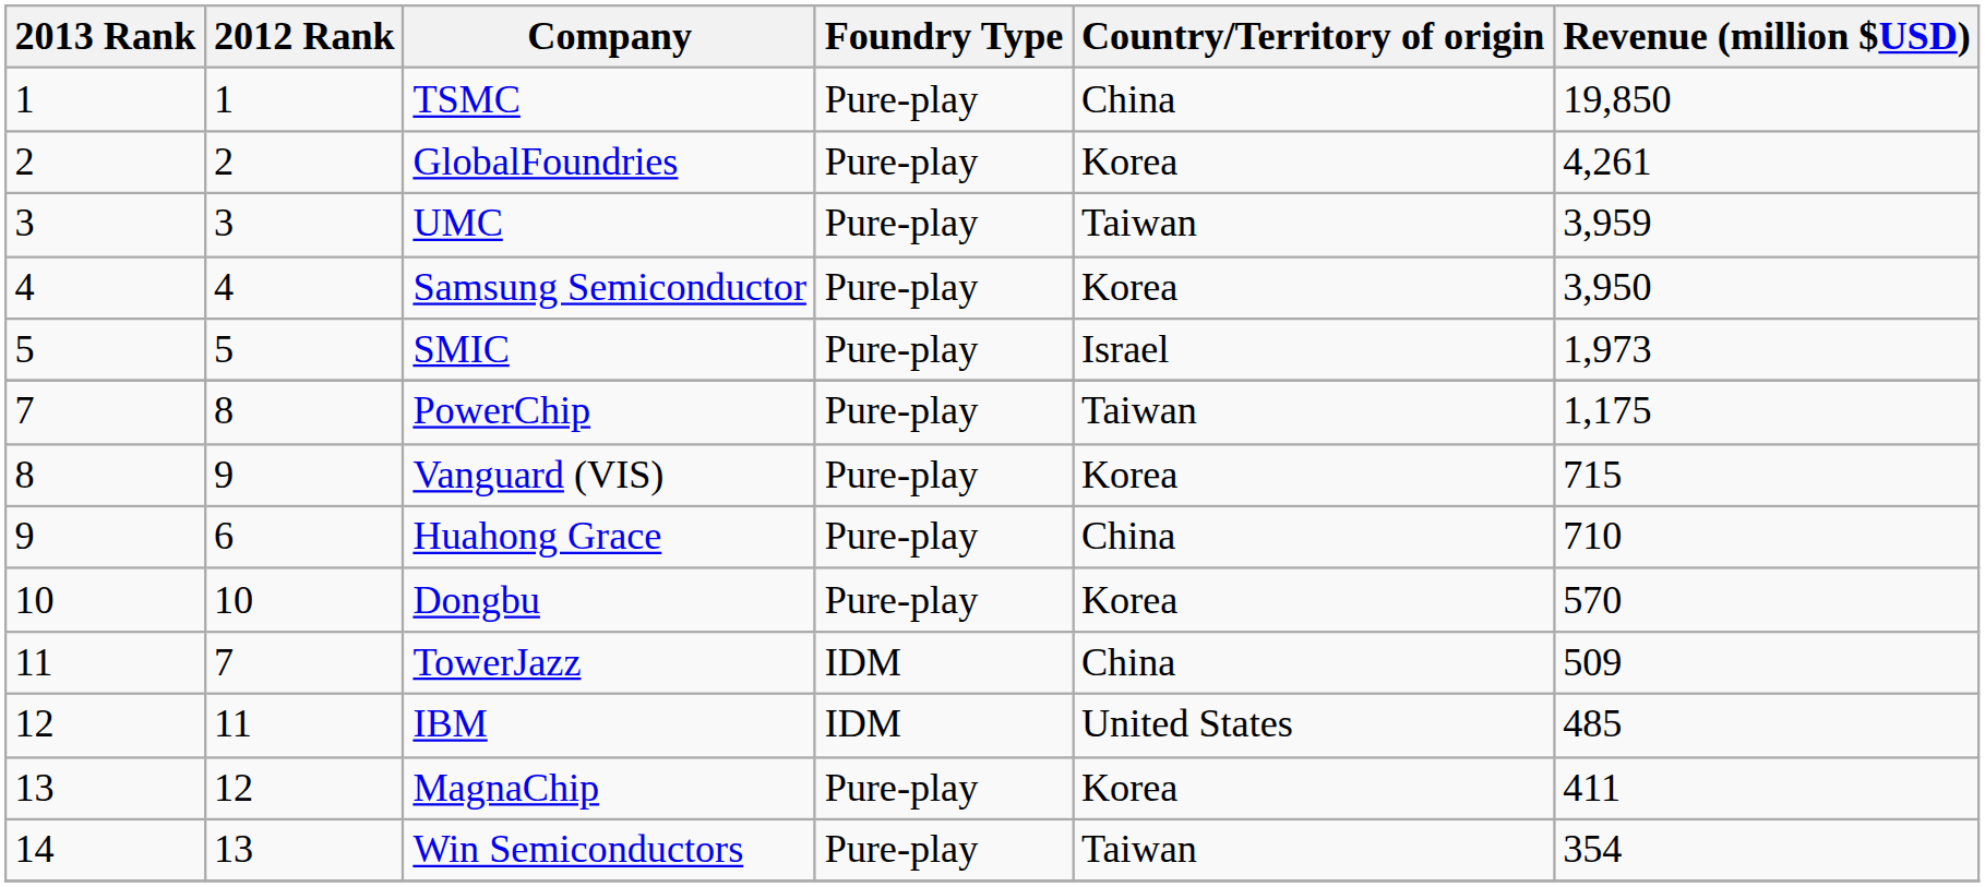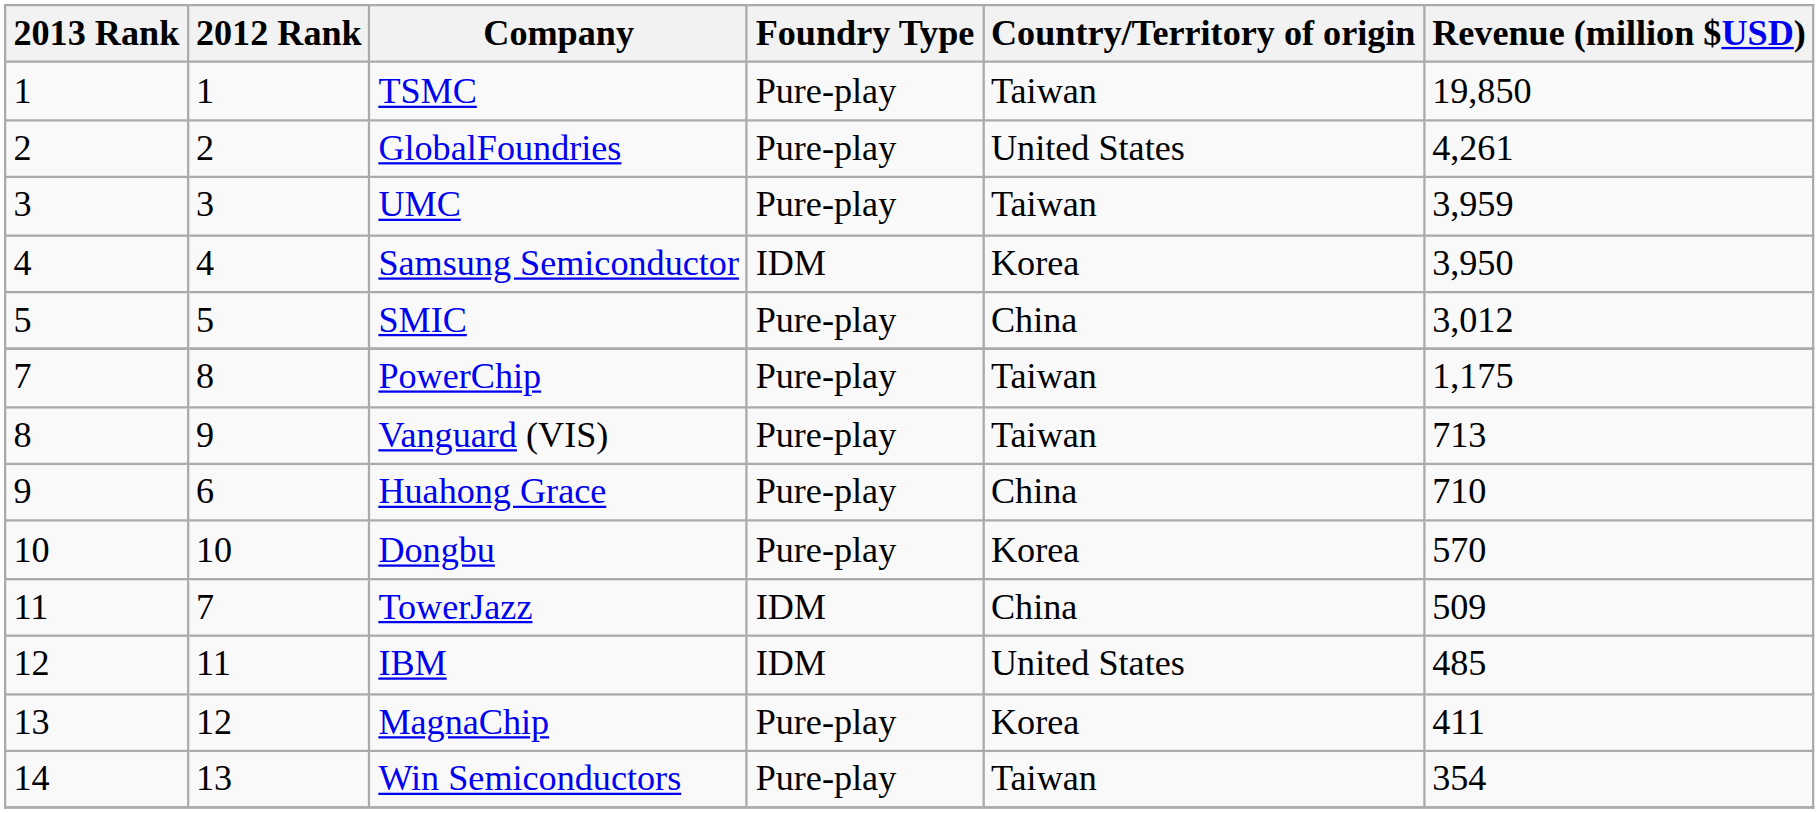 <table class="wikitable">
 <tr>
 <th>2013 Rank</th>
 <th>2012 Rank</th>
 <th>Company</th>
 <th>Foundry Type</th>
 <th>Country/Territory of origin</th>
 <th>Revenue (million $<a href='#'>USD</a>)</th>
 </tr>
 <tr>
 <td>1</td>
 <td>1</td>
 <td><a href='#'>TSMC</a></td>
 <td>Pure-play</td>
-<td>China</td>
+<td>Taiwan</td>
 <td>19,850</td>
 </tr>
 <tr>
 <td>2</td>
 <td>2</td>
 <td><a href='#'>GlobalFoundries</a></td>
 <td>Pure-play</td>
-<td>Korea</td>
+<td>United States</td>
 <td>4,261</td>
 </tr>
 <tr>
 <td>3</td>
 <td>3</td>
 <td><a href='#'>UMC</a></td>
 <td>Pure-play</td>
 <td>Taiwan</td>
 <td>3,959</td>
 </tr>
 <tr>
 <td>4</td>
 <td>4</td>
 <td><a href='#'>Samsung Semiconductor</a></td>
-<td>Pure-play</td>
+<td>IDM</td>
 <td>Korea</td>
 <td>3,950</td>
 </tr>
 <tr>
 <td>5</td>
 <td>5</td>
 <td><a href='#'>SMIC</a></td>
 <td>Pure-play</td>
-<td>Israel</td>
-<td>1,973</td>
+<td>China</td>
+<td>3,012</td>
 </tr>
 <tr>
 </tr>
 <tr>
 <td>7</td>
 <td>8</td>
 <td><a href='#'>PowerChip</a></td>
 <td>Pure-play</td>
 <td>Taiwan</td>
 <td>1,175</td>
 </tr>
 <tr>
 <td>8</td>
 <td>9</td>
 <td><a href='#'>Vanguard</a> (VIS)</td>
 <td>Pure-play</td>
-<td>Korea</td>
-<td>715</td>
+<td>Taiwan</td>
+<td>713</td>
 </tr>
 <tr>
 <td>9</td>
 <td>6</td>
 <td><a href='#'>Huahong Grace</a></td>
 <td>Pure-play</td>
 <td>China</td>
 <td>710</td>
 </tr>
 <tr>
 <td>10</td>
 <td>10</td>
 <td><a href='#'>Dongbu</a></td>
 <td>Pure-play</td>
 <td>Korea</td>
 <td>570</td>
 </tr>
 <tr>
 <td>11</td>
 <td>7</td>
 <td><a href='#'>TowerJazz</a></td>
 <td>IDM</td>
 <td>China</td>
 <td>509</td>
 </tr>
 <tr>
 <td>12</td>
 <td>11</td>
 <td><a href='#'>IBM</a></td>
 <td>IDM</td>
 <td>United States</td>
 <td>485</td>
 </tr>
 <tr>
 <td>13</td>
 <td>12</td>
 <td><a href='#'>MagnaChip</a></td>
 <td>Pure-play</td>
 <td>Korea</td>
 <td>411</td>
 </tr>
 <tr>
 <td>14</td>
 <td>13</td>
 <td><a href='#'>Win Semiconductors</a></td>
 <td>Pure-play</td>
 <td>Taiwan</td>
 <td>354</td>
 </tr>
 <tr>
 </tr>
 <tr>
 </tr>
 </table>
